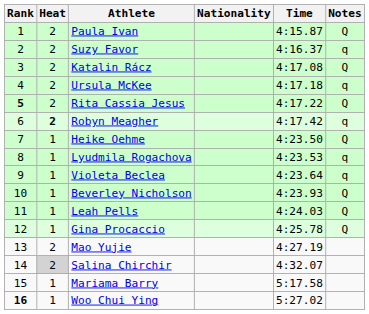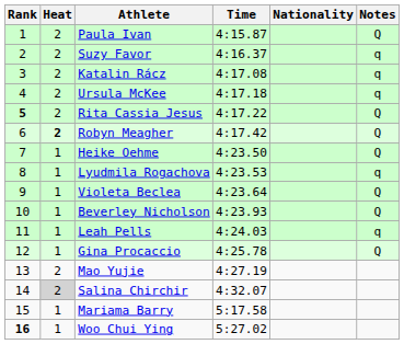 <table class="wikitable sortable" style="text-align:center;font-size:95%">
 <tr>
 <th>Rank</th>
 <th>Heat</th>
 <th>Athlete</th>
+<th>Time</th>
 <th>Nationality</th>
-<th>Time</th>
 <th>Notes</th>
 </tr>
 <tr bgcolor=ccffcc>
 <td>1</td>
 <td>2</td>
 <td align="left"><a href='#'>Paula Ivan</a></td>
+<td>4:15.87</td>
 <td align=left></td>
-<td>4:15.87</td>
 <td>Q</td>
 </tr>
 <tr bgcolor=ccffcc>
 <td>2</td>
 <td>2</td>
 <td align="left"><a href='#'>Suzy Favor</a></td>
+<td>4:16.37</td>
 <td align=left></td>
-<td>4:16.37</td>
 <td>q</td>
 </tr>
 <tr bgcolor=ccffcc>
 <td>3</td>
 <td>2</td>
 <td align="left"><a href='#'>Katalin Rácz</a></td>
+<td>4:17.08</td>
 <td align=left></td>
-<td>4:17.08</td>
-<td>Q</td>
+<td>q</td>
 </tr>
 <tr bgcolor=ccffcc>
 <td>4</td>
 <td>2</td>
 <td align="left"><a href='#'>Ursula McKee</a></td>
+<td>4:17.18</td>
 <td align=left></td>
-<td>4:17.18</td>
 <td>q</td>
 </tr>
 <tr bgcolor=ccffcc>
 <td><strong>5</strong></td>
 <td>2</td>
 <td align="left"><a href='#'>Rita Cassia Jesus</a></td>
+<td>4:17.22</td>
 <td align=left></td>
-<td>4:17.22</td>
 <td>Q</td>
 </tr>
 <tr bgcolor=ddffdd>
 <td>6</td>
 <td><strong>2</strong></td>
 <td align="left"><a href='#'>Robyn Meagher</a></td>
+<td>4:17.42</td>
 <td align=left></td>
-<td>4:17.42</td>
-<td>q</td>
+<td>Q</td>
 </tr>
 <tr bgcolor=ccffcc>
 <td>7</td>
 <td>1</td>
 <td align="left"><a href='#'>Heike Oehme</a></td>
+<td>4:23.50</td>
 <td align=left></td>
-<td>4:23.50</td>
 <td>Q</td>
 </tr>
 <tr bgcolor=ccffcc>
 <td>8</td>
 <td>1</td>
 <td align="left"><a href='#'>Lyudmila Rogachova</a></td>
+<td>4:23.53</td>
 <td align=left></td>
-<td>4:23.53</td>
 <td>q</td>
 </tr>
 <tr bgcolor=ccffcc>
 <td>9</td>
 <td>1</td>
 <td align="left"><a href='#'>Violeta Beclea</a></td>
+<td>4:23.64</td>
 <td align=left></td>
-<td>4:23.64</td>
-<td>q</td>
+<td>Q</td>
 </tr>
 <tr bgcolor=ccffcc>
 <td>10</td>
 <td>1</td>
 <td align="left"><a href='#'>Beverley Nicholson</a></td>
+<td>4:23.93</td>
 <td align=left></td>
-<td>4:23.93</td>
 <td>Q</td>
 </tr>
 <tr bgcolor=ccffcc>
 <td>11</td>
 <td>1</td>
 <td align="left"><a href='#'>Leah Pells</a></td>
+<td>4:24.03</td>
 <td align=left></td>
-<td>4:24.03</td>
-<td>Q</td>
+<td>q</td>
 </tr>
 <tr bgcolor=ddffdd>
 <td>12</td>
 <td>1</td>
 <td align="left"><a href='#'>Gina Procaccio</a></td>
+<td>4:25.78</td>
 <td align=left></td>
-<td>4:25.78</td>
 <td>Q</td>
 </tr>
 <tr>
 <td>13</td>
 <td>2</td>
 <td align="left"><a href='#'>Mao Yujie</a></td>
+<td>4:27.19</td>
 <td align=left></td>
-<td>4:27.19</td>
 <td></td>
 </tr>
 <tr>
 <td>14</td>
 <td style="background: lightgrey;">2</td>
 <td align="left"><a href='#'>Salina Chirchir</a></td>
+<td>4:32.07</td>
 <td align=left></td>
-<td>4:32.07</td>
 <td></td>
 </tr>
 <tr>
 <td>15</td>
 <td>1</td>
 <td align="left"><a href='#'>Mariama Barry</a></td>
+<td>5:17.58</td>
 <td align=left></td>
-<td>5:17.58</td>
 <td></td>
 </tr>
 <tr>
 <td><strong>16</strong></td>
 <td>1</td>
 <td align="left"><a href='#'>Woo Chui Ying</a></td>
+<td>5:27.02</td>
 <td align=left></td>
-<td>5:27.02</td>
 <td></td>
 </tr>
 </table>
